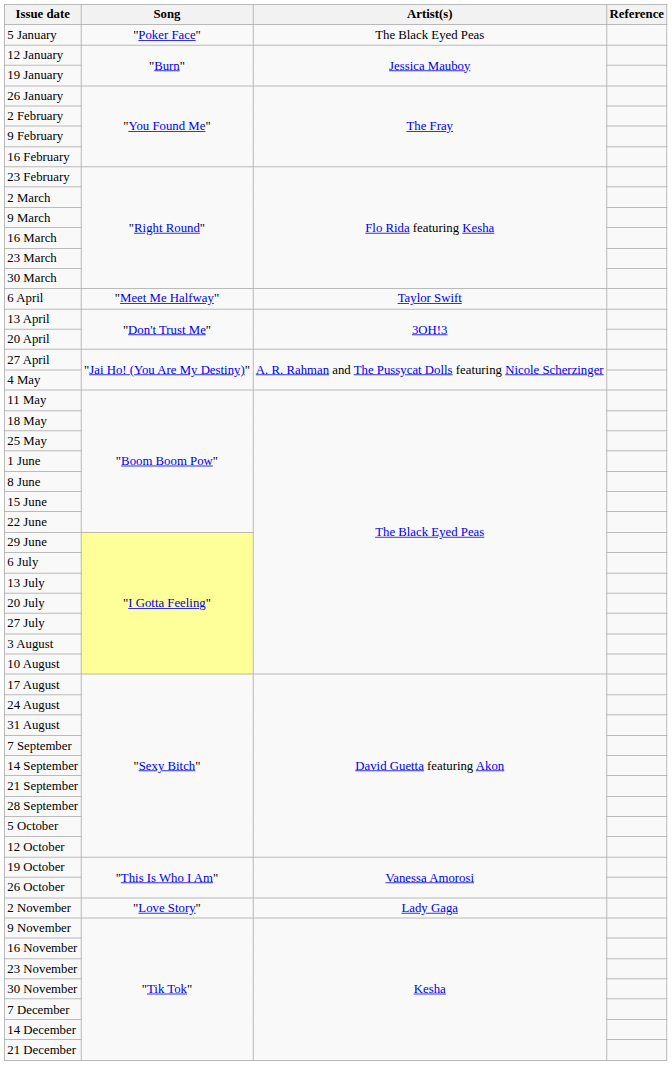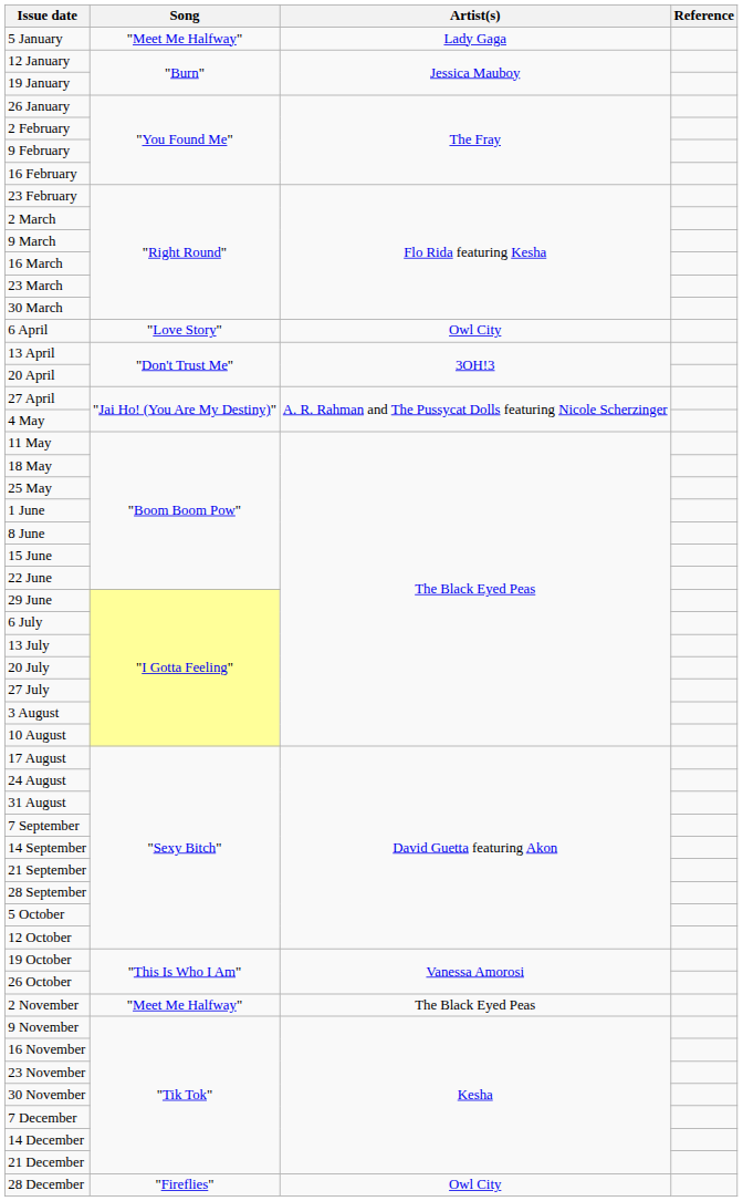 <table class="wikitable">
 <tr>
 <th>Issue date</th>
 <th>Song</th>
 <th>Artist(s)</th>
 <th>Reference</th>
 </tr>
 <tr>
 <td align="left">5 January</td>
-<td align="center">"<a href='#'>Poker Face</a>"</td>
-<td align="center">The Black Eyed Peas</td>
+<td align="center">"<a href='#'>Meet Me Halfway</a>"</td>
+<td align="center"><a href='#'>Lady Gaga</a></td>
 <td align="center"></td>
 </tr>
 <tr>
 <td align="left">12 January</td>
 <td align="center" rowspan="2">"<a href='#'>Burn</a>"</td>
 <td align="center" rowspan="2"><a href='#'>Jessica Mauboy</a></td>
 <td align="center"></td>
 </tr>
 <tr>
 <td align="left">19 January</td>
 <td align="center"></td>
 </tr>
 <tr>
 <td align="left">26 January</td>
 <td align="center" rowspan="4">"<a href='#'>You Found Me</a>"</td>
 <td align="center" rowspan="4"><a href='#'>The Fray</a></td>
 <td align="center"></td>
 </tr>
 <tr>
 <td align="left">2 February</td>
 <td align="center"></td>
 </tr>
 <tr>
 <td align="left">9 February</td>
 <td align="center"></td>
 </tr>
 <tr>
 <td align="left">16 February</td>
 <td align="center"></td>
 </tr>
 <tr>
 <td align="left">23 February</td>
 <td align="center" rowspan="6">"<a href='#'>Right Round</a>"</td>
 <td align="center" rowspan="6"><a href='#'>Flo Rida</a> featuring <a href='#'>Kesha</a></td>
 <td align="center"></td>
 </tr>
 <tr>
 <td align="left">2 March</td>
 <td align="center"></td>
 </tr>
 <tr>
 <td align="left">9 March</td>
 <td align="center"></td>
 </tr>
 <tr>
 <td align="left">16 March</td>
 <td align="center"></td>
 </tr>
 <tr>
 <td align="left">23 March</td>
 <td align="center"></td>
 </tr>
 <tr>
 <td align="left">30 March</td>
 <td align="center"></td>
 </tr>
 <tr>
 <td align="left">6 April</td>
-<td align="center">"<a href='#'>Meet Me Halfway</a>"</td>
-<td align="center"><a href='#'>Taylor Swift</a></td>
+<td align="center">"<a href='#'>Love Story</a>"</td>
+<td align="center"><a href='#'>Owl City</a></td>
 <td align="center"></td>
 </tr>
 <tr>
 <td align="left">13 April</td>
 <td align="center" rowspan="2">"<a href='#'>Don't Trust Me</a>"</td>
 <td align="center" rowspan="2"><a href='#'>3OH!3</a></td>
 <td align="center"></td>
 </tr>
 <tr>
 <td align="left">20 April</td>
 <td align="center"></td>
 </tr>
 <tr>
 <td align="left">27 April</td>
 <td align="center" rowspan="2">"<a href='#'>Jai Ho! (You Are My Destiny)</a>"</td>
 <td align="center" rowspan="2"><a href='#'>A. R. Rahman</a> and <a href='#'>The Pussycat Dolls</a> featuring <a href='#'>Nicole Scherzinger</a></td>
 <td align="center"></td>
 </tr>
 <tr>
 <td align="left">4 May</td>
 <td align="center"></td>
 </tr>
 <tr>
 <td align="left">11 May</td>
 <td align="center" rowspan="7">"<a href='#'>Boom Boom Pow</a>"</td>
 <td align="center" rowspan="14"><a href='#'>The Black Eyed Peas</a></td>
 <td align="center"></td>
 </tr>
 <tr>
 <td align="left">18 May</td>
 <td align="center"></td>
 </tr>
 <tr>
 <td align="left">25 May</td>
 <td align="center"></td>
 </tr>
 <tr>
 <td align="left">1 June</td>
 <td align="center"></td>
 </tr>
 <tr>
 <td align="left">8 June</td>
 <td align="center"></td>
 </tr>
 <tr>
 <td align="left">15 June</td>
 <td align="center"></td>
 </tr>
 <tr>
 <td align="left">22 June</td>
 <td align="center"></td>
 </tr>
 <tr>
 <td align="left">29 June</td>
 <td bgcolor=#FFFF99 align="center" rowspan="7">"<a href='#'>I Gotta Feeling</a>"</td>
 <td align="center"></td>
 </tr>
 <tr>
 <td align="left">6 July</td>
 <td align="center"></td>
 </tr>
 <tr>
 <td align="left">13 July</td>
 <td align="center"></td>
 </tr>
 <tr>
 <td align="left">20 July</td>
 <td align="center"></td>
 </tr>
 <tr>
 <td align="left">27 July</td>
 <td align="center"></td>
 </tr>
 <tr>
 <td align="left">3 August</td>
 <td align="center"></td>
 </tr>
 <tr>
 <td align="left">10 August</td>
 <td align="center"></td>
 </tr>
 <tr>
 <td align="left">17 August</td>
 <td align="center" rowspan="9">"<a href='#'>Sexy Bitch</a>"</td>
 <td align="center" rowspan="9"><a href='#'>David Guetta</a> featuring <a href='#'>Akon</a></td>
 <td align="center"></td>
 </tr>
 <tr>
 <td align="left">24 August</td>
 <td align="center"></td>
 </tr>
 <tr>
 <td align="left">31 August</td>
 <td align="center"></td>
 </tr>
 <tr>
 <td align="left">7 September</td>
 <td align="center"></td>
 </tr>
 <tr>
 <td align="left">14 September</td>
 <td align="center"></td>
 </tr>
 <tr>
 <td align="left">21 September</td>
 <td align="center"></td>
 </tr>
 <tr>
 <td align="left">28 September</td>
 <td align="center"></td>
 </tr>
 <tr>
 <td align="left">5 October</td>
 <td align="center"></td>
 </tr>
 <tr>
 <td align="left">12 October</td>
 <td align="center"></td>
 </tr>
 <tr>
 <td align="left">19 October</td>
 <td align="center" rowspan="2">"<a href='#'>This Is Who I Am</a>"</td>
 <td align="center" rowspan="2"><a href='#'>Vanessa Amorosi</a></td>
 <td align="center"></td>
 </tr>
 <tr>
 <td align="left">26 October</td>
 <td align="center"></td>
 </tr>
 <tr>
 <td align="left">2 November</td>
-<td align="center">"<a href='#'>Love Story</a>"</td>
-<td align="center"><a href='#'>Lady Gaga</a></td>
+<td align="center">"<a href='#'>Meet Me Halfway</a>"</td>
+<td align="center">The Black Eyed Peas</td>
 <td align="center"></td>
 </tr>
 <tr>
 <td align="left">9 November</td>
 <td align="center" rowspan="7">"<a href='#'>Tik Tok</a>"</td>
 <td align="center" rowspan="7"><a href='#'>Kesha</a></td>
 <td align="center"></td>
 </tr>
 <tr>
 <td align="left">16 November</td>
 <td align="center"></td>
 </tr>
 <tr>
 <td align="left">23 November</td>
 <td align="center"></td>
 </tr>
 <tr>
 <td align="left">30 November</td>
 <td align="center"></td>
 </tr>
 <tr>
 <td align="left">7 December</td>
 <td align="center"></td>
 </tr>
 <tr>
 <td align="left">14 December</td>
 <td align="center"></td>
 </tr>
 <tr>
 <td align="left">21 December</td>
 <td align="center"></td>
 </tr>
+<tr>
+<td align="left">28 December</td>
+<td align="center">"<a href='#'>Fireflies</a>"</td>
+<td align="center"><a href='#'>Owl City</a></td>
+<td align="center"></td>
+</tr>
 </table>
